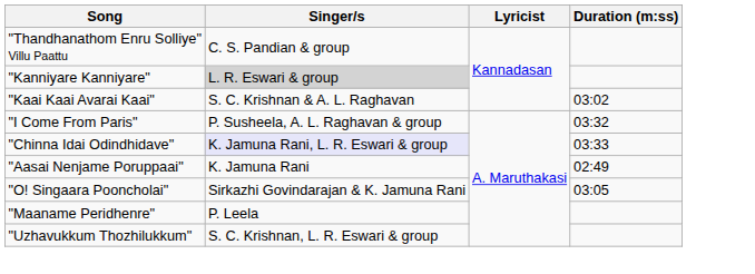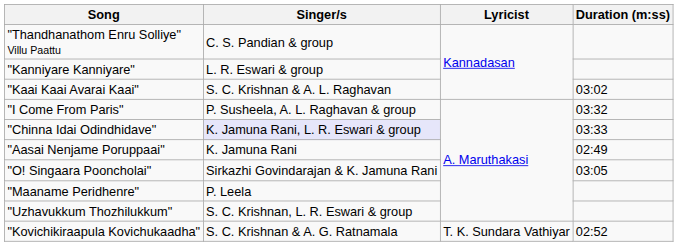 <table class="wikitable" style="font-size:95%;">
 <tr>
 <th>Song</th>
 <th>Singer/s</th>
 <th>Lyricist</th>
 <th>Duration (m:ss)</th>
 </tr>
 <tr>
 <td>"Thandhanathom Enru Solliye"<br><small>Villu Paattu</small></td>
 <td>C. S. Pandian & group</td>
 <td rowspan=3><a href='#'>Kannadasan</a></td>
 <td></td>
 </tr>
 <tr>
 <td>"Kanniyare Kanniyare"</td>
-<td style="background: lightgrey;">L. R. Eswari & group</td>
+<td>L. R. Eswari & group</td>
 <td></td>
 </tr>
 <tr>
 <td>"Kaai Kaai Avarai Kaai"</td>
 <td>S. C. Krishnan & A. L. Raghavan</td>
 <td>03:02</td>
 </tr>
 <tr>
 <td>"I Come From Paris"</td>
 <td>P. Susheela, A. L. Raghavan & group</td>
 <td rowspan=6><a href='#'>A. Maruthakasi</a></td>
 <td>03:32</td>
 </tr>
 <tr>
 <td>"Chinna Idai Odindhidave"</td>
 <td style="background: lavender;">K. Jamuna Rani, L. R. Eswari & group</td>
 <td>03:33</td>
 </tr>
 <tr>
 <td>"Aasai Nenjame Poruppaai"</td>
 <td>K. Jamuna Rani</td>
 <td>02:49</td>
 </tr>
 <tr>
 <td>"O! Singaara Pooncholai"</td>
 <td>Sirkazhi Govindarajan & K. Jamuna Rani</td>
 <td>03:05</td>
 </tr>
 <tr>
 <td>"Maaname Peridhenre"</td>
 <td>P. Leela</td>
 <td></td>
 </tr>
 <tr>
 <td>"Uzhavukkum Thozhilukkum"</td>
 <td>S. C. Krishnan, L. R. Eswari & group</td>
 <td></td>
 </tr>
+<tr>
+<td>"Kovichikiraapula Kovichukaadha"</td>
+<td>S. C. Krishnan & A. G. Ratnamala</td>
+<td>T. K. Sundara Vathiyar</td>
+<td>02:52</td>
+</tr>
 </table>
